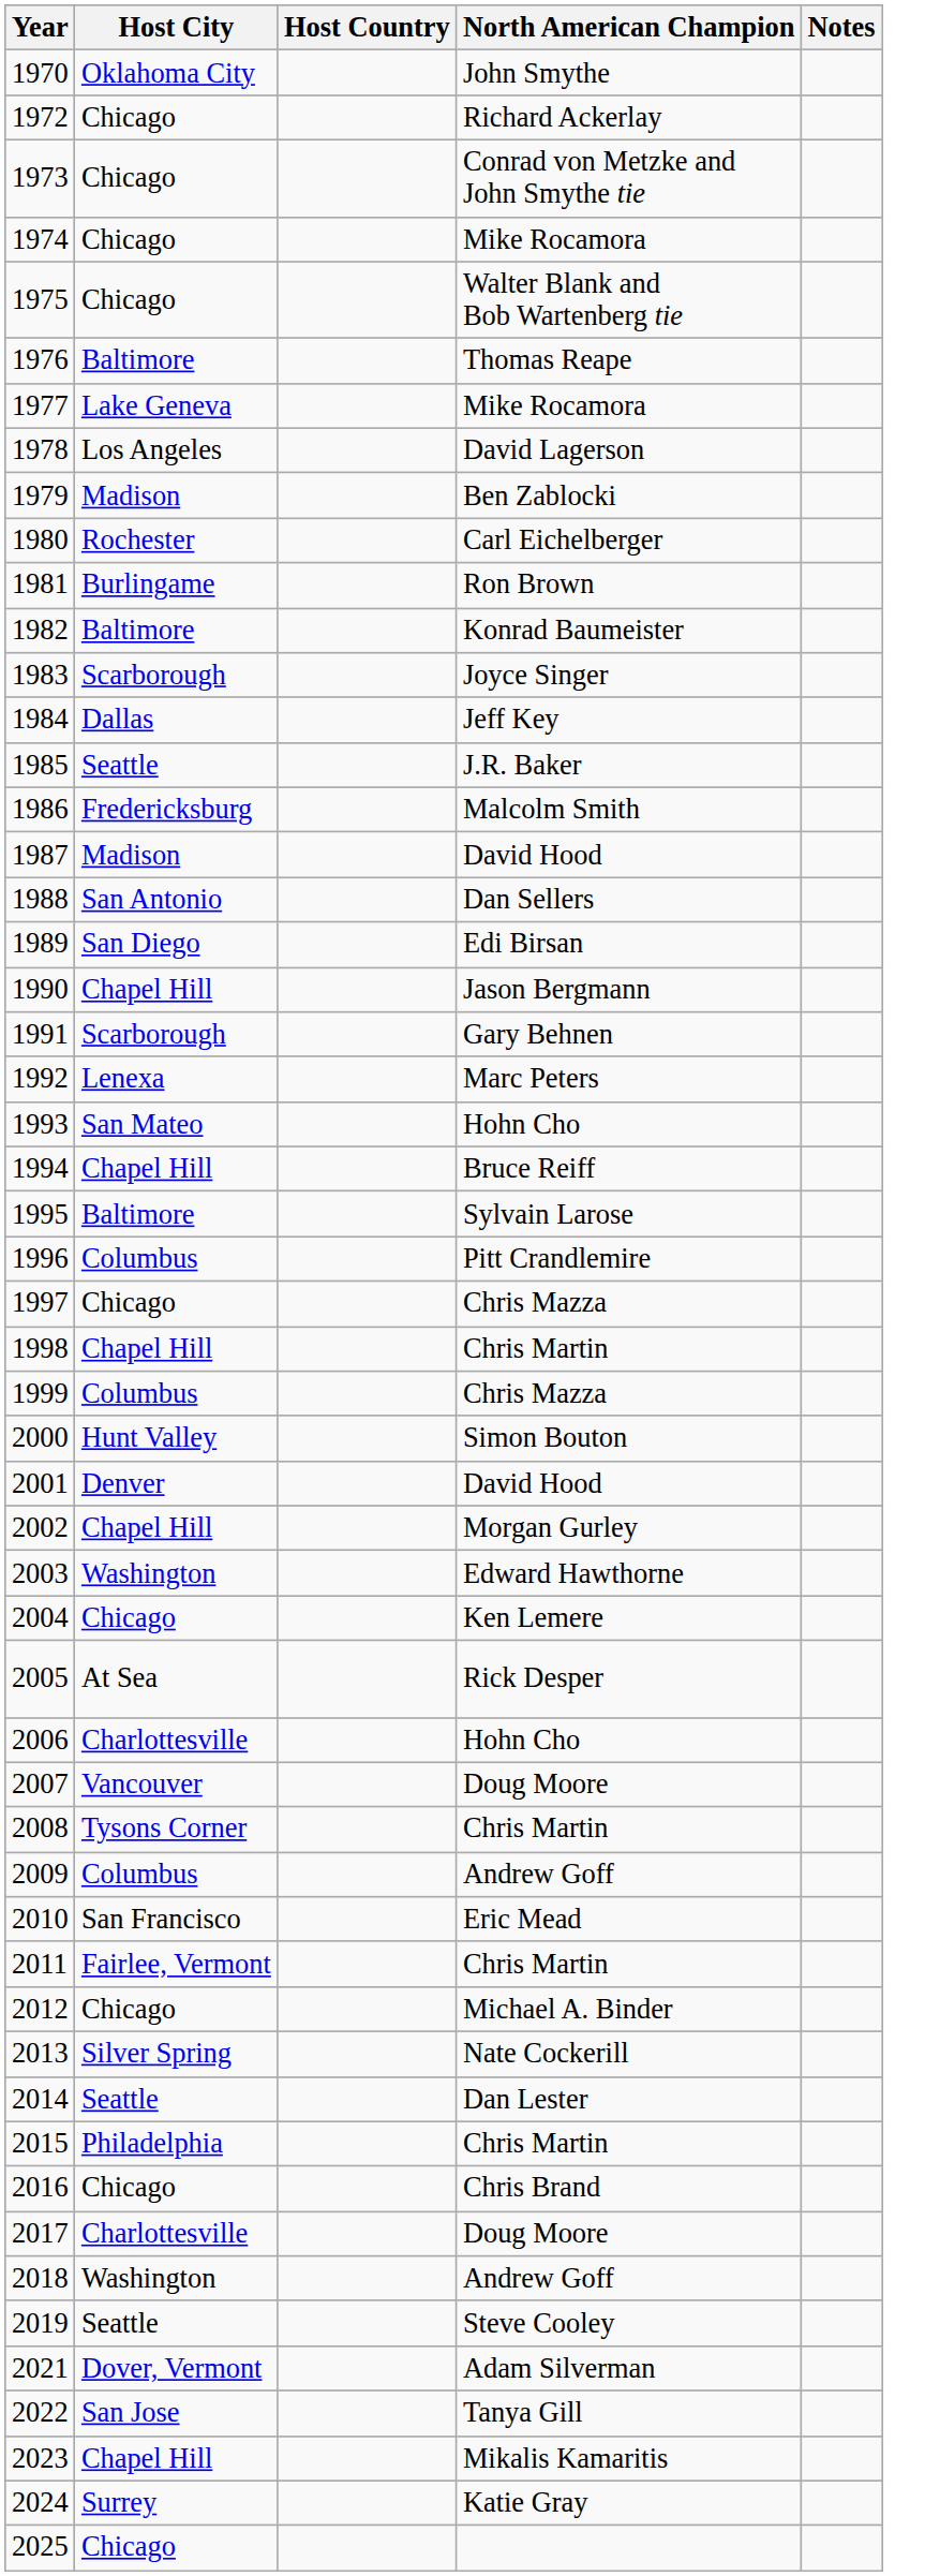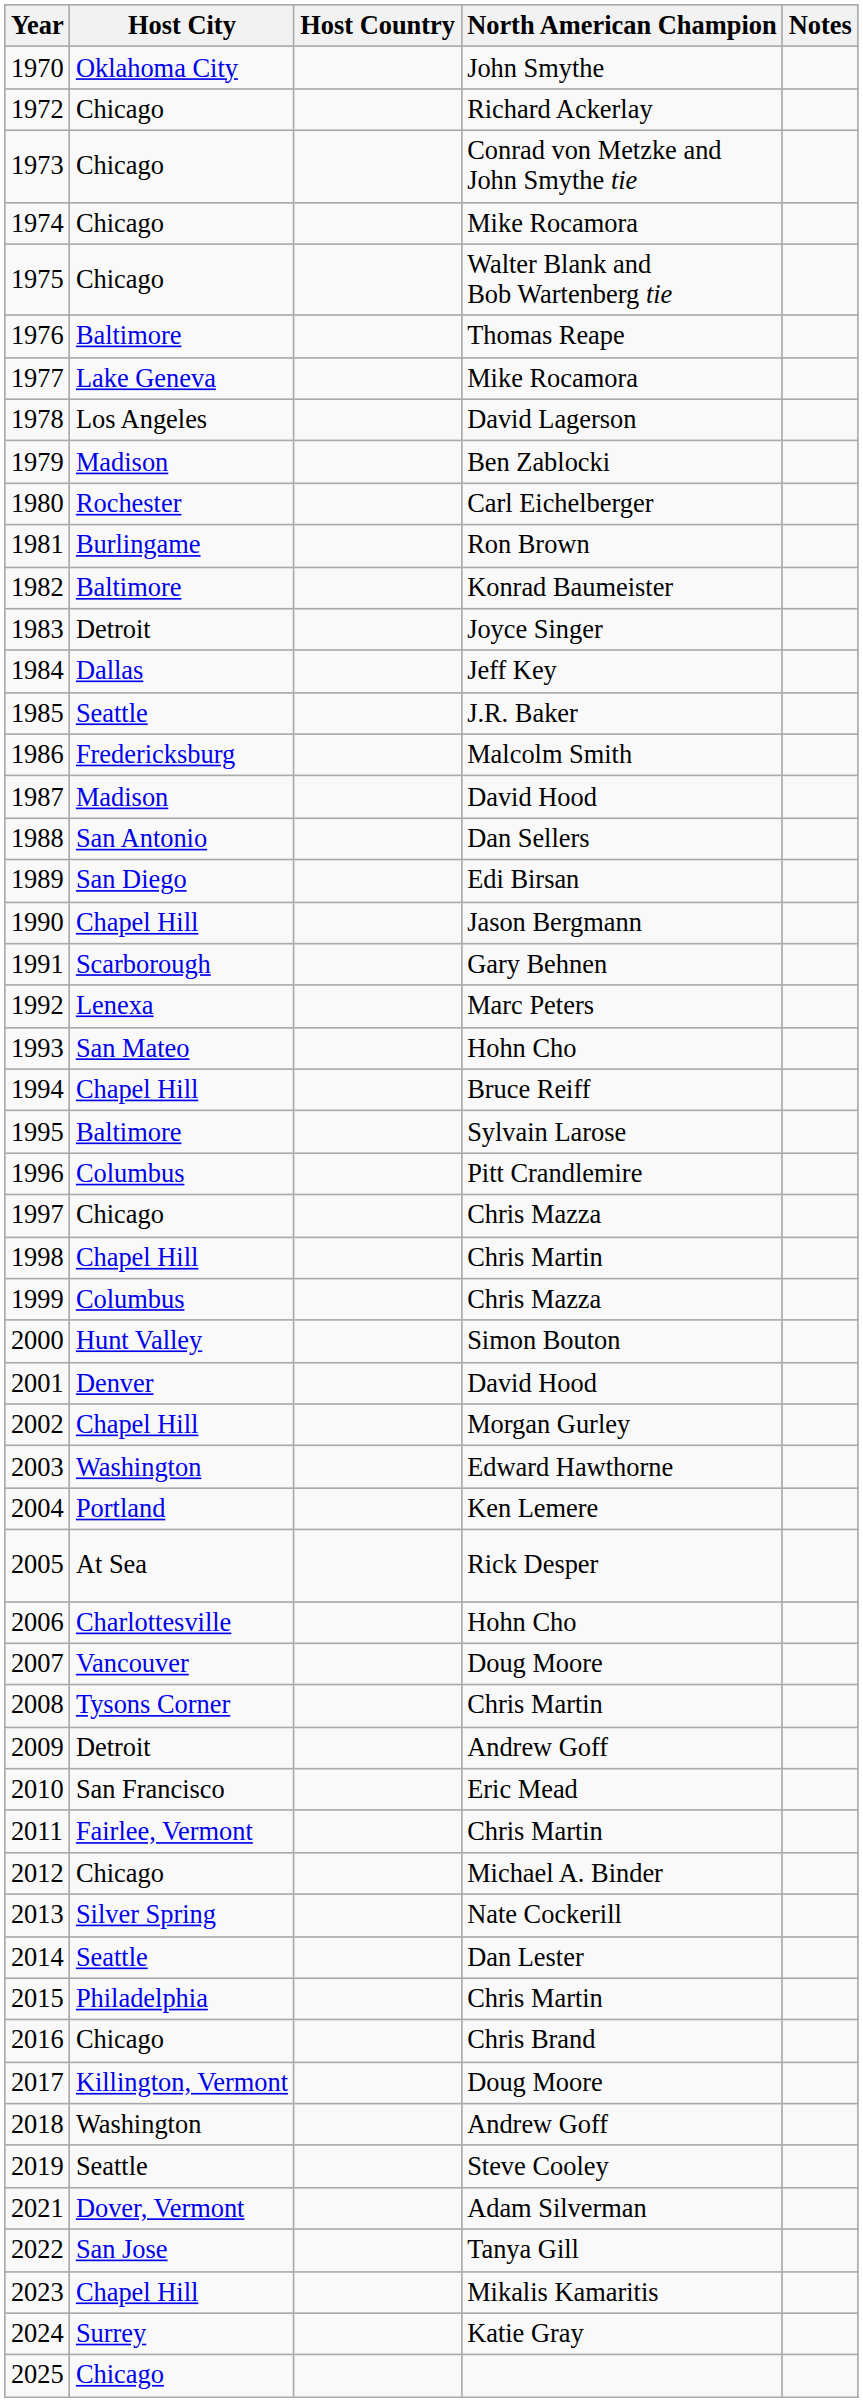 <table class="wikitable">
 <tr>
 <th>Year</th>
 <th>Host City</th>
 <th>Host Country</th>
 <th>North American Champion</th>
 <th>Notes</th>
 </tr>
 <tr>
 <td>1970</td>
 <td><a href='#'>Oklahoma City</a></td>
 <td></td>
 <td> John Smythe</td>
 <td></td>
 </tr>
 <tr>
 <td>1972</td>
 <td>Chicago</td>
 <td></td>
 <td> Richard Ackerlay</td>
 <td></td>
 </tr>
 <tr>
 <td>1973</td>
 <td>Chicago</td>
 <td></td>
 <td> Conrad von Metzke and<br> John Smythe <em>tie</em></td>
 <td></td>
 </tr>
 <tr>
 <td>1974</td>
 <td>Chicago</td>
 <td></td>
 <td> Mike Rocamora</td>
 <td></td>
 </tr>
 <tr>
 <td>1975</td>
 <td>Chicago</td>
 <td></td>
 <td> Walter Blank and<br> Bob Wartenberg <em>tie</em></td>
 <td></td>
 </tr>
 <tr>
 <td>1976</td>
 <td><a href='#'>Baltimore</a></td>
 <td></td>
 <td> Thomas Reape</td>
 <td></td>
 </tr>
 <tr>
 <td>1977</td>
 <td><a href='#'>Lake Geneva</a></td>
 <td></td>
 <td> Mike Rocamora</td>
 <td></td>
 </tr>
 <tr>
 <td>1978</td>
 <td>Los Angeles</td>
 <td></td>
 <td> David Lagerson</td>
 <td></td>
 </tr>
 <tr>
 <td>1979</td>
 <td><a href='#'>Madison</a></td>
 <td></td>
 <td> Ben Zablocki</td>
 <td></td>
 </tr>
 <tr>
 <td>1980</td>
 <td><a href='#'>Rochester</a></td>
 <td></td>
 <td> Carl Eichelberger</td>
 <td></td>
 </tr>
 <tr>
 <td>1981</td>
 <td><a href='#'>Burlingame</a></td>
 <td></td>
 <td> Ron Brown</td>
 <td></td>
 </tr>
 <tr>
 <td>1982</td>
 <td><a href='#'>Baltimore</a></td>
 <td></td>
 <td> Konrad Baumeister</td>
 <td></td>
 </tr>
 <tr>
 <td>1983</td>
-<td><a href='#'>Scarborough</a></td>
+<td>Detroit</td>
 <td></td>
 <td> Joyce Singer</td>
 <td></td>
 </tr>
 <tr>
 <td>1984</td>
 <td><a href='#'>Dallas</a></td>
 <td></td>
 <td> Jeff Key</td>
 <td></td>
 </tr>
 <tr>
 <td>1985</td>
 <td><a href='#'>Seattle</a></td>
 <td></td>
 <td> J.R. Baker</td>
 <td></td>
 </tr>
 <tr>
 <td>1986</td>
 <td><a href='#'>Fredericksburg</a></td>
 <td></td>
 <td> Malcolm Smith</td>
 <td></td>
 </tr>
 <tr>
 <td>1987</td>
 <td><a href='#'>Madison</a></td>
 <td></td>
 <td> David Hood</td>
 <td></td>
 </tr>
 <tr>
 <td>1988</td>
 <td><a href='#'>San Antonio</a></td>
 <td></td>
 <td> Dan Sellers</td>
 <td></td>
 </tr>
 <tr>
 <td>1989</td>
 <td><a href='#'>San Diego</a></td>
 <td></td>
 <td> Edi Birsan</td>
 <td></td>
 </tr>
 <tr>
 <td>1990</td>
 <td><a href='#'>Chapel Hill</a></td>
 <td></td>
 <td> Jason Bergmann</td>
 <td></td>
 </tr>
 <tr>
 <td>1991</td>
 <td><a href='#'>Scarborough</a></td>
 <td></td>
 <td> Gary Behnen</td>
 <td></td>
 </tr>
 <tr>
 <td>1992</td>
 <td><a href='#'>Lenexa</a></td>
 <td></td>
 <td> Marc Peters</td>
 <td></td>
 </tr>
 <tr>
 <td>1993</td>
 <td><a href='#'>San Mateo</a></td>
 <td></td>
 <td> Hohn Cho</td>
 <td></td>
 </tr>
 <tr>
 <td>1994</td>
 <td><a href='#'>Chapel Hill</a></td>
 <td></td>
 <td> Bruce Reiff</td>
 <td></td>
 </tr>
 <tr>
 <td>1995</td>
 <td><a href='#'>Baltimore</a></td>
 <td></td>
 <td> Sylvain Larose</td>
 <td></td>
 </tr>
 <tr>
 <td>1996</td>
 <td><a href='#'>Columbus</a></td>
 <td></td>
 <td> Pitt Crandlemire</td>
 <td></td>
 </tr>
 <tr>
 <td>1997</td>
 <td>Chicago</td>
 <td></td>
 <td> Chris Mazza</td>
 <td></td>
 </tr>
 <tr>
 <td>1998</td>
 <td><a href='#'>Chapel Hill</a></td>
 <td></td>
 <td> Chris Martin</td>
 <td></td>
 </tr>
 <tr>
 <td>1999</td>
 <td><a href='#'>Columbus</a></td>
 <td></td>
 <td> Chris Mazza</td>
 <td></td>
 </tr>
 <tr>
 <td>2000</td>
 <td><a href='#'>Hunt Valley</a></td>
 <td></td>
 <td> Simon Bouton</td>
 <td></td>
 </tr>
 <tr>
 <td>2001</td>
 <td><a href='#'>Denver</a></td>
 <td></td>
 <td> David Hood</td>
 <td></td>
 </tr>
 <tr>
 <td>2002</td>
 <td><a href='#'>Chapel Hill</a></td>
 <td></td>
 <td> Morgan Gurley</td>
 <td></td>
 </tr>
 <tr>
 <td>2003</td>
 <td><a href='#'>Washington</a></td>
 <td></td>
 <td> Edward Hawthorne</td>
 <td></td>
 </tr>
 <tr>
 <td>2004</td>
-<td><a href='#'>Chicago</a></td>
+<td><a href='#'>Portland</a></td>
 <td></td>
 <td> Ken Lemere</td>
 <td></td>
 </tr>
 <tr>
 <td>2005</td>
 <td>At Sea</td>
 <td><br><br></td>
 <td> Rick Desper</td>
 <td></td>
 </tr>
 <tr>
 <td>2006</td>
 <td><a href='#'>Charlottesville</a></td>
 <td></td>
 <td> Hohn Cho</td>
 <td></td>
 </tr>
 <tr>
 <td>2007</td>
 <td><a href='#'>Vancouver</a></td>
 <td></td>
 <td> Doug Moore</td>
 <td></td>
 </tr>
 <tr>
 <td>2008</td>
 <td><a href='#'>Tysons Corner</a></td>
 <td></td>
 <td> Chris Martin</td>
 <td></td>
 </tr>
 <tr>
 <td>2009</td>
-<td><a href='#'>Columbus</a></td>
+<td>Detroit</td>
 <td></td>
 <td> Andrew Goff</td>
 <td></td>
 </tr>
 <tr>
 <td>2010</td>
 <td>San Francisco</td>
 <td></td>
 <td> Eric Mead</td>
 <td></td>
 </tr>
 <tr>
 <td>2011</td>
 <td><a href='#'>Fairlee, Vermont</a></td>
 <td></td>
 <td> Chris Martin</td>
 <td></td>
 </tr>
 <tr>
 <td>2012</td>
 <td>Chicago</td>
 <td></td>
 <td> Michael A. Binder</td>
 <td></td>
 </tr>
 <tr>
 <td>2013</td>
 <td><a href='#'>Silver Spring</a></td>
 <td></td>
 <td> Nate Cockerill</td>
 <td></td>
 </tr>
 <tr>
 <td>2014</td>
 <td><a href='#'>Seattle</a></td>
 <td></td>
 <td> Dan Lester</td>
 <td></td>
 </tr>
 <tr>
 <td>2015</td>
 <td><a href='#'>Philadelphia</a></td>
 <td></td>
 <td> Chris Martin</td>
 <td></td>
 </tr>
 <tr>
 <td>2016</td>
 <td>Chicago</td>
 <td></td>
 <td>  Chris Brand</td>
 <td></td>
 </tr>
 <tr>
 <td>2017</td>
-<td><a href='#'>Charlottesville</a></td>
+<td><a href='#'>Killington, Vermont</a></td>
 <td></td>
 <td> Doug Moore</td>
 <td></td>
 </tr>
 <tr>
 <td>2018</td>
 <td>Washington</td>
 <td></td>
 <td> Andrew Goff</td>
 <td></td>
 </tr>
 <tr>
 <td>2019</td>
 <td>Seattle</td>
 <td></td>
 <td> Steve Cooley</td>
 <td></td>
 </tr>
 <tr>
 <td>2021</td>
 <td><a href='#'>Dover, Vermont</a></td>
 <td></td>
 <td> Adam Silverman</td>
 <td></td>
 </tr>
 <tr>
 <td>2022</td>
 <td><a href='#'>San Jose</a></td>
 <td></td>
 <td> Tanya Gill</td>
 <td></td>
 </tr>
 <tr>
 <td>2023</td>
 <td><a href='#'>Chapel Hill</a></td>
 <td></td>
 <td> Mikalis Kamaritis</td>
 <td></td>
 </tr>
 <tr>
 <td>2024</td>
 <td><a href='#'>Surrey</a></td>
 <td></td>
 <td> Katie Gray</td>
 <td></td>
 </tr>
 <tr>
 <td>2025</td>
 <td><a href='#'>Chicago</a></td>
 <td></td>
 <td></td>
 <td></td>
 </tr>
 </table>
